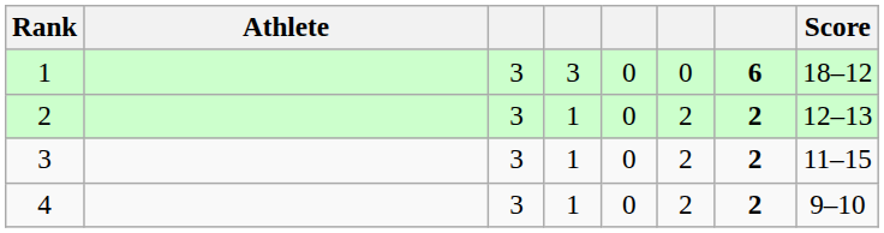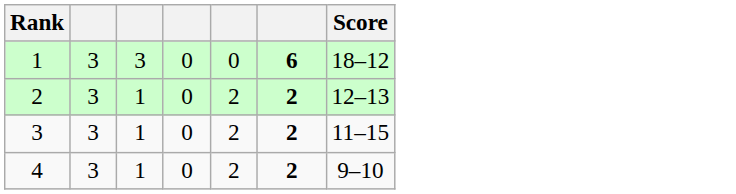 <table class="wikitable" style="text-align: center;">
 <tr>
 <th width=25>Rank</th>
-<th width=225>Athlete</th>
 <th width=25></th>
 <th width=25></th>
 <th width=25></th>
 <th width=25></th>
 <th width=40></th>
 <th width=40>Score</th>
 </tr>
 <tr bgcolor=ccffcc>
 <td>1</td>
-<td align=left></td>
 <td>3</td>
 <td>3</td>
 <td>0</td>
 <td>0</td>
 <td><strong>6</strong></td>
 <td>18–12</td>
 </tr>
 <tr bgcolor=ccffcc>
 <td>2</td>
-<td align=left></td>
 <td>3</td>
 <td>1</td>
 <td>0</td>
 <td>2</td>
 <td><strong>2</strong></td>
 <td>12–13</td>
 </tr>
 <tr>
 <td>3</td>
-<td align=left></td>
 <td>3</td>
 <td>1</td>
 <td>0</td>
 <td>2</td>
 <td><strong>2</strong></td>
 <td>11–15</td>
 </tr>
 <tr>
 <td>4</td>
-<td align=left></td>
 <td>3</td>
 <td>1</td>
 <td>0</td>
 <td>2</td>
 <td><strong>2</strong></td>
 <td>9–10</td>
 </tr>
 </table>
